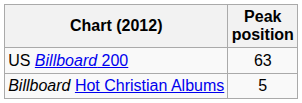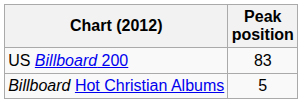 <table class="wikitable">
 <tr>
 <th>Chart (2012)</th>
 <th>Peak<br>position</th>
 </tr>
 <tr>
 <td>US <a href='#'><em>Billboard</em> 200</a></td>
-<td align="center">63</td>
+<td align="center">83</td>
 </tr>
 <tr>
 <td><em>Billboard</em> <a href='#'>Hot Christian Albums</a></td>
 <td align="center">5</td>
 </tr>
 </table>
